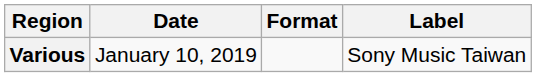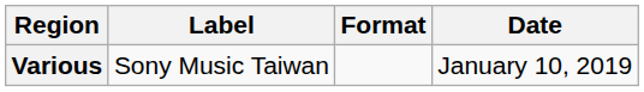 <table class="wikitable plainrowheaders">
 <tr>
 <th scope="col">Region</th>
+<th scope="col">Label</th>
+<th scope="col">Format</th>
 <th scope="col">Date</th>
-<th scope="col">Format</th>
-<th scope="col">Label</th>
 </tr>
 <tr>
 <th scope="row">Various</th>
+<td scope="row">Sony Music Taiwan</td>
+<td></td>
 <td>January 10, 2019</td>
-<td></td>
-<td scope="row">Sony Music Taiwan</td>
 </tr>
 </table>
